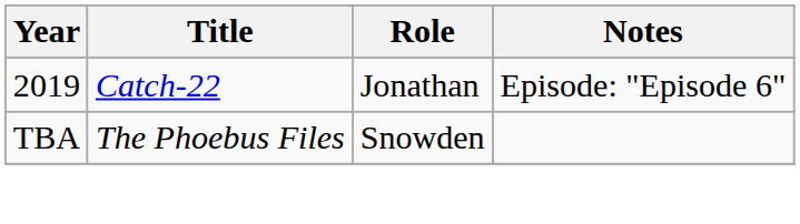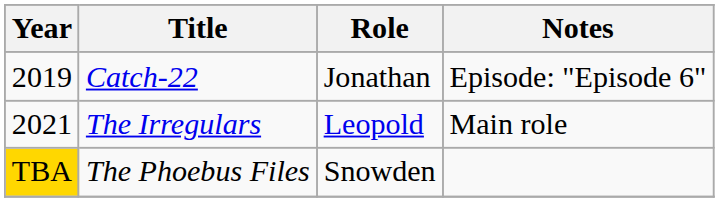 <table class="wikitable plainrowheaders sortable">
 <tr>
 <th scope="col">Year</th>
 <th scope="col">Title</th>
 <th scope="col">Role</th>
 <th scope="col" class="unsortable">Notes</th>
 </tr>
 <tr>
 <td>2019</td>
 <td><em><a href='#'>Catch-22</a></em></td>
 <td>Jonathan</td>
 <td>Episode: "Episode 6"</td>
 </tr>
 <tr>
-<td>TBA</td>
+<td>2021</td>
+<td><em><a href='#'>The Irregulars</a></em></td>
+<td><a href='#'>Leopold</a></td>
+<td>Main role</td>
+</tr>
+<tr>
+<td style="background: gold;">TBA</td>
 <td><em>The Phoebus Files</em></td>
 <td>Snowden</td>
 <td></td>
 </tr>
 <tr>
 </tr>
 </table>
